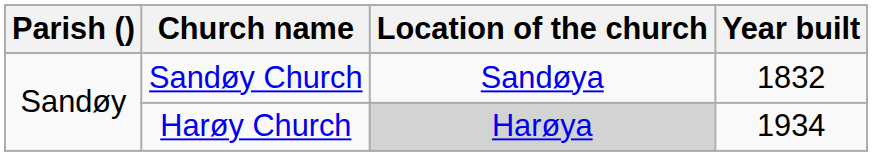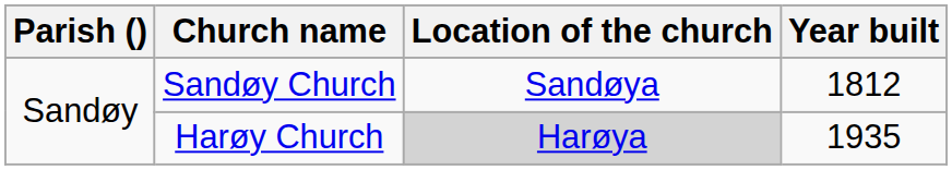 <table class="wikitable" style="text-align:center">
 <tr>
 <th>Parish ()</th>
 <th>Church name</th>
 <th>Location of the church</th>
 <th>Year built</th>
 </tr>
 <tr>
 <td rowspan="2">Sandøy</td>
 <td><a href='#'>Sandøy Church</a></td>
 <td><a href='#'>Sandøya</a></td>
-<td>1832</td>
+<td>1812</td>
 </tr>
 <tr>
 <td><a href='#'>Harøy Church</a></td>
 <td style="background: lightgrey;"><a href='#'>Harøya</a></td>
-<td>1934</td>
+<td>1935</td>
 </tr>
 </table>
